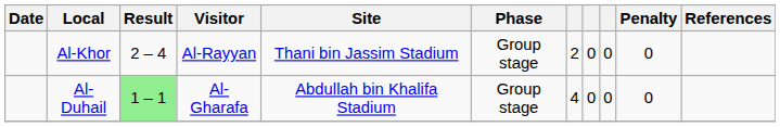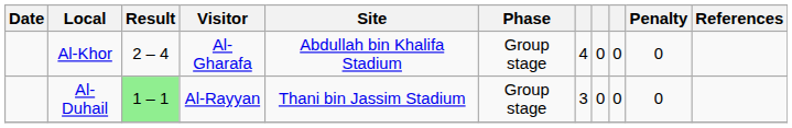 <table class="wikitable" style="margin:1em auto 1em auto; text-align:center; font-size:small;">
 <tr>
 <th>Date</th>
 <th>Local</th>
 <th>Result</th>
 <th>Visitor</th>
 <th>Site</th>
 <th>Phase</th>
 <th></th>
 <th></th>
 <th></th>
 <th>Penalty</th>
 <th>References</th>
 </tr>
 <tr>
 <td></td>
 <td><a href='#'>Al-Khor</a></td>
 <td>2 – 4</td>
-<td><a href='#'>Al-Rayyan</a></td>
-<td><a href='#'>Thani bin Jassim Stadium</a></td>
-<td>Group stage</td>
-<td>2</td>
-<td>0</td>
-<td>0</td>
-<td>0</td>
-<td></td>
-</tr>
-<tr>
-<td></td>
-<td><a href='#'>Al-Duhail</a></td>
-<td style="background: lightgreen;">1 – 1</td>
 <td><a href='#'>Al-Gharafa</a></td>
 <td><a href='#'>Abdullah bin Khalifa Stadium</a></td>
 <td>Group stage</td>
 <td>4</td>
 <td>0</td>
 <td>0</td>
 <td>0</td>
 <td></td>
 </tr>
 <tr>
+<td></td>
+<td><a href='#'>Al-Duhail</a></td>
+<td style="background: lightgreen;">1 – 1</td>
+<td><a href='#'>Al-Rayyan</a></td>
+<td><a href='#'>Thani bin Jassim Stadium</a></td>
+<td>Group stage</td>
+<td>3</td>
+<td>0</td>
+<td>0</td>
+<td>0</td>
+<td></td>
+</tr>
+<tr>
 </tr>
 </table>
